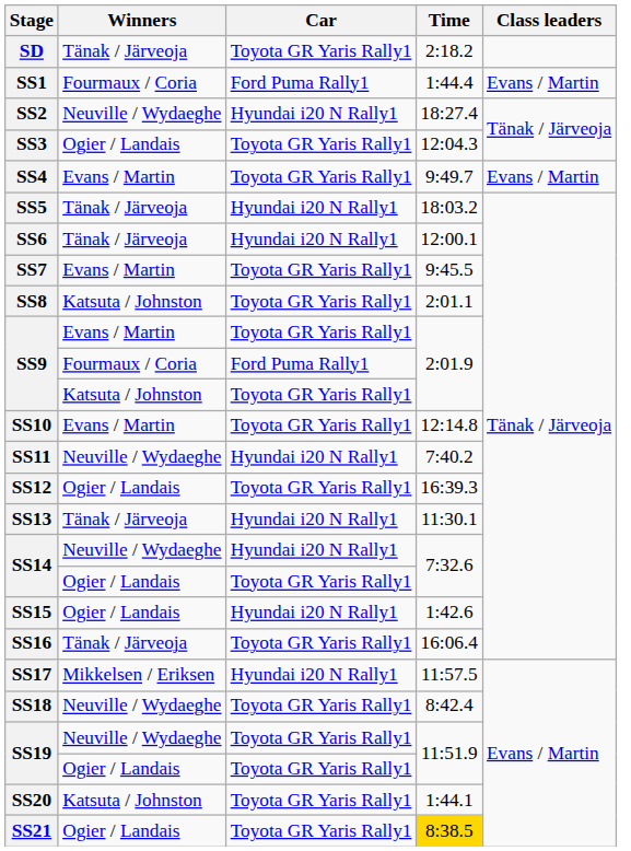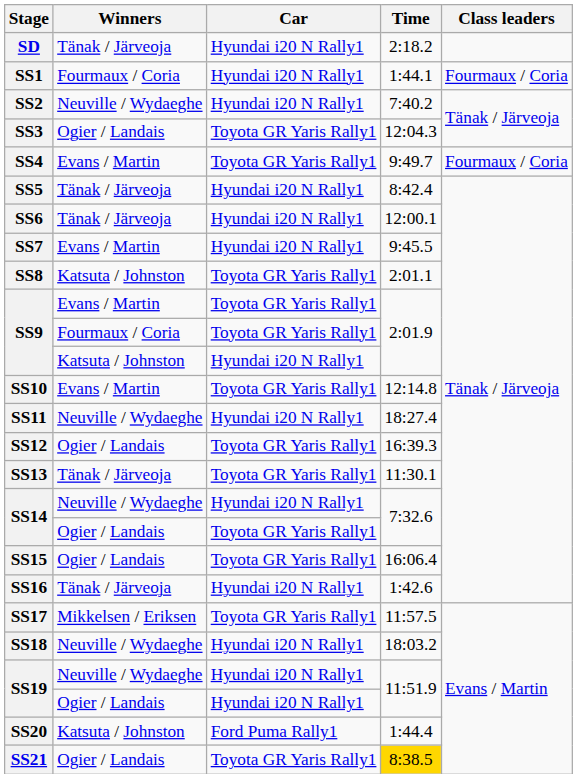 <table class="wikitable" style="font-size:85%">
 <tr>
 <th>Stage</th>
 <th>Winners</th>
 <th>Car</th>
 <th>Time</th>
 <th>Class leaders</th>
 </tr>
 <tr>
 <th><a href='#'>SD</a></th>
 <td><a href='#'>Tänak</a> / <a href='#'>Järveoja</a></td>
-<td><a href='#'>Toyota GR Yaris Rally1</a></td>
+<td><a href='#'>Hyundai i20 N Rally1</a></td>
 <td align="center">2:18.2</td>
 <td></td>
 </tr>
 <tr>
 <th>SS1</th>
 <td><a href='#'>Fourmaux</a> / <a href='#'>Coria</a></td>
-<td><a href='#'>Ford Puma Rally1</a></td>
-<td align="center">1:44.4</td>
-<td><a href='#'>Evans</a> / <a href='#'>Martin</a></td>
+<td><a href='#'>Hyundai i20 N Rally1</a></td>
+<td align="center">1:44.1</td>
+<td><a href='#'>Fourmaux</a> / <a href='#'>Coria</a></td>
 </tr>
 <tr>
 <th>SS2</th>
 <td><a href='#'>Neuville</a> / <a href='#'>Wydaeghe</a></td>
 <td><a href='#'>Hyundai i20 N Rally1</a></td>
-<td align="center">18:27.4</td>
+<td align="center">7:40.2</td>
 <td rowspan="2"><a href='#'>Tänak</a> / <a href='#'>Järveoja</a></td>
 </tr>
 <tr>
 <th>SS3</th>
 <td><a href='#'>Ogier</a> / <a href='#'>Landais</a></td>
 <td><a href='#'>Toyota GR Yaris Rally1</a></td>
 <td align="center">12:04.3</td>
 </tr>
 <tr>
 <th>SS4</th>
 <td><a href='#'>Evans</a> / <a href='#'>Martin</a></td>
 <td><a href='#'>Toyota GR Yaris Rally1</a></td>
 <td align="center">9:49.7</td>
-<td><a href='#'>Evans</a> / <a href='#'>Martin</a></td>
+<td><a href='#'>Fourmaux</a> / <a href='#'>Coria</a></td>
 </tr>
 <tr>
 <th>SS5</th>
 <td><a href='#'>Tänak</a> / <a href='#'>Järveoja</a></td>
 <td><a href='#'>Hyundai i20 N Rally1</a></td>
-<td align="center">18:03.2</td>
+<td align="center">8:42.4</td>
 <td rowspan="15"><a href='#'>Tänak</a> / <a href='#'>Järveoja</a></td>
 </tr>
 <tr>
 <th>SS6</th>
 <td><a href='#'>Tänak</a> / <a href='#'>Järveoja</a></td>
 <td><a href='#'>Hyundai i20 N Rally1</a></td>
 <td align="center">12:00.1</td>
 </tr>
 <tr>
 <th>SS7</th>
 <td><a href='#'>Evans</a> / <a href='#'>Martin</a></td>
-<td><a href='#'>Toyota GR Yaris Rally1</a></td>
+<td><a href='#'>Hyundai i20 N Rally1</a></td>
 <td align="center">9:45.5</td>
 </tr>
 <tr>
 <th>SS8</th>
 <td><a href='#'>Katsuta</a> / <a href='#'>Johnston</a></td>
 <td><a href='#'>Toyota GR Yaris Rally1</a></td>
 <td align="center">2:01.1</td>
 </tr>
 <tr>
 <th rowspan="3">SS9</th>
 <td><a href='#'>Evans</a> / <a href='#'>Martin</a></td>
 <td><a href='#'>Toyota GR Yaris Rally1</a></td>
 <td align="center" rowspan="3">2:01.9</td>
 </tr>
 <tr>
 <td><a href='#'>Fourmaux</a> / <a href='#'>Coria</a></td>
-<td><a href='#'>Ford Puma Rally1</a></td>
+<td><a href='#'>Toyota GR Yaris Rally1</a></td>
 </tr>
 <tr>
 <td><a href='#'>Katsuta</a> / <a href='#'>Johnston</a></td>
-<td><a href='#'>Toyota GR Yaris Rally1</a></td>
+<td><a href='#'>Hyundai i20 N Rally1</a></td>
 </tr>
 <tr>
 <th>SS10</th>
 <td><a href='#'>Evans</a> / <a href='#'>Martin</a></td>
 <td><a href='#'>Toyota GR Yaris Rally1</a></td>
 <td align="center">12:14.8</td>
 </tr>
 <tr>
 <th>SS11</th>
 <td><a href='#'>Neuville</a> / <a href='#'>Wydaeghe</a></td>
 <td><a href='#'>Hyundai i20 N Rally1</a></td>
-<td align="center">7:40.2</td>
+<td align="center">18:27.4</td>
 </tr>
 <tr>
 <th>SS12</th>
 <td><a href='#'>Ogier</a> / <a href='#'>Landais</a></td>
 <td><a href='#'>Toyota GR Yaris Rally1</a></td>
 <td align="center">16:39.3</td>
 </tr>
 <tr>
 <th>SS13</th>
 <td><a href='#'>Tänak</a> / <a href='#'>Järveoja</a></td>
-<td><a href='#'>Hyundai i20 N Rally1</a></td>
+<td><a href='#'>Toyota GR Yaris Rally1</a></td>
 <td align="center">11:30.1</td>
 </tr>
 <tr>
 <th rowspan="2">SS14</th>
 <td><a href='#'>Neuville</a> / <a href='#'>Wydaeghe</a></td>
 <td><a href='#'>Hyundai i20 N Rally1</a></td>
 <td align="center" rowspan="2">7:32.6</td>
 </tr>
 <tr>
 <td><a href='#'>Ogier</a> / <a href='#'>Landais</a></td>
 <td><a href='#'>Toyota GR Yaris Rally1</a></td>
 </tr>
 <tr>
 <th>SS15</th>
 <td><a href='#'>Ogier</a> / <a href='#'>Landais</a></td>
+<td><a href='#'>Toyota GR Yaris Rally1</a></td>
+<td align="center">16:06.4</td>
+</tr>
+<tr>
+<th>SS16</th>
+<td><a href='#'>Tänak</a> / <a href='#'>Järveoja</a></td>
 <td><a href='#'>Hyundai i20 N Rally1</a></td>
 <td align="center">1:42.6</td>
 </tr>
 <tr>
-<th>SS16</th>
-<td><a href='#'>Tänak</a> / <a href='#'>Järveoja</a></td>
-<td><a href='#'>Toyota GR Yaris Rally1</a></td>
-<td align="center">16:06.4</td>
-</tr>
-<tr>
 <th>SS17</th>
 <td><a href='#'>Mikkelsen</a> / <a href='#'>Eriksen</a></td>
-<td><a href='#'>Hyundai i20 N Rally1</a></td>
+<td><a href='#'>Toyota GR Yaris Rally1</a></td>
 <td align="center">11:57.5</td>
 <td rowspan="6"><a href='#'>Evans</a> / <a href='#'>Martin</a></td>
 </tr>
 <tr>
 <th>SS18</th>
 <td><a href='#'>Neuville</a> / <a href='#'>Wydaeghe</a></td>
-<td><a href='#'>Toyota GR Yaris Rally1</a></td>
-<td align="center">8:42.4</td>
+<td><a href='#'>Hyundai i20 N Rally1</a></td>
+<td align="center">18:03.2</td>
 </tr>
 <tr>
 <th rowspan="2">SS19</th>
 <td><a href='#'>Neuville</a> / <a href='#'>Wydaeghe</a></td>
-<td><a href='#'>Toyota GR Yaris Rally1</a></td>
+<td><a href='#'>Hyundai i20 N Rally1</a></td>
 <td align="center" rowspan="2">11:51.9</td>
 </tr>
 <tr>
 <td><a href='#'>Ogier</a> / <a href='#'>Landais</a></td>
-<td><a href='#'>Toyota GR Yaris Rally1</a></td>
+<td><a href='#'>Hyundai i20 N Rally1</a></td>
 </tr>
 <tr>
 <th>SS20</th>
 <td><a href='#'>Katsuta</a> / <a href='#'>Johnston</a></td>
-<td><a href='#'>Toyota GR Yaris Rally1</a></td>
-<td align="center">1:44.1</td>
+<td><a href='#'>Ford Puma Rally1</a></td>
+<td align="center">1:44.4</td>
 </tr>
 <tr>
 <th><a href='#'>SS21</a></th>
 <td><a href='#'>Ogier</a> / <a href='#'>Landais</a></td>
 <td><a href='#'>Toyota GR Yaris Rally1</a></td>
 <td align="center" style="background: gold;">8:38.5</td>
 </tr>
 </table>
